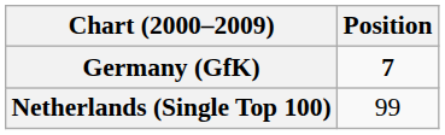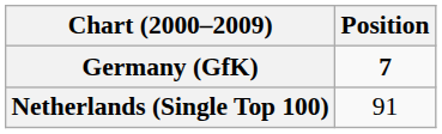 <table class="wikitable plainrowheaders" style="text-align:center">
 <tr>
 <th>Chart (2000–2009)</th>
 <th>Position</th>
 </tr>
 <tr>
 <th scope="row">Germany (GfK)</th>
 <td><strong>7</strong></td>
 </tr>
 <tr>
 <th scope="row">Netherlands (Single Top 100)</th>
-<td>99</td>
+<td>91</td>
 </tr>
 </table>
